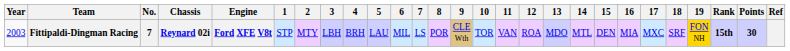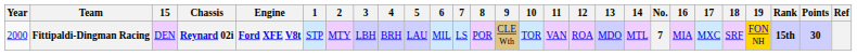 <table class="wikitable" style="text-align:center; font-size:85%">
 <tr>
 <th>Year</th>
 <th>Team</th>
-<th>No.</th>
+<th>15</th>
 <th>Chassis</th>
 <th>Engine</th>
 <th>1</th>
 <th>2</th>
 <th>3</th>
 <th>4</th>
 <th>5</th>
 <th>6</th>
 <th>7</th>
 <th>8</th>
 <th>9</th>
 <th>10</th>
 <th>11</th>
 <th>12</th>
 <th>13</th>
 <th>14</th>
-<th>15</th>
+<th>No.</th>
 <th>16</th>
 <th>17</th>
 <th>18</th>
 <th>19</th>
 <th>Rank</th>
 <th>Points</th>
 <th>Ref</th>
 </tr>
 <tr>
-<td><a href='#'>2003</a></td>
+<td><a href='#'>2000</a></td>
 <th nowrap>Fittipaldi-Dingman Racing</th>
-<th>7</th>
+<td style="background:#EFCFFF;"><a href='#'>DEN</a><br></td>
 <th nowrap><a href='#'>Reynard</a> 02i</th>
 <th nowrap><a href='#'>Ford</a> <a href='#'>XFE</a> <a href='#'>V8</a><a href='#'>t</a></th>
 <td style="background:#CFEAFF;"><a href='#'>STP</a><br></td>
 <td style="background:#EFCFFF;"><a href='#'>MTY</a><br></td>
 <td style="background:#CFCFFF;"><a href='#'>LBH</a><br></td>
 <td style="background:#CFCFFF;"><a href='#'>BRH</a><br></td>
 <td style="background:#CFCFFF;"><a href='#'>LAU</a><br></td>
 <td style="background:#CFEAFF;"><a href='#'>MIL</a><br></td>
 <td style="background:#CFEAFF;"><a href='#'>LS</a><br></td>
 <td style="background:#EFCFFF;"><a href='#'>POR</a><br></td>
 <td style="background:#DFC484;"><a href='#'>CLE</a><br><small>Wth</small></td>
 <td style="background:#CFEAFF;"><a href='#'>TOR</a><br></td>
 <td style="background:#EFCFFF;"><a href='#'>VAN</a><br></td>
 <td style="background:#EFCFFF;"><a href='#'>ROA</a><br></td>
 <td style="background:#CFCFFF;"><a href='#'>MDO</a><br></td>
 <td style="background:#EFCFFF;"><a href='#'>MTL</a><br></td>
-<td style="background:#EFCFFF;"><a href='#'>DEN</a><br></td>
+<th>7</th>
 <td style="background:#EFCFFF;"><a href='#'>MIA</a><br></td>
 <td style="background:#CFEAFF;"><a href='#'>MXC</a><br></td>
 <td style="background:#EFCFFF;"><a href='#'>SRF</a><br></td>
 <td style="background: gold;"><a href='#'>FON</a><br><small>NH</small></td>
 <th style="background:#CFCFFF;">15th</th>
 <th style="background:#CFCFFF;">30</th>
 <th></th>
 </tr>
 </table>
